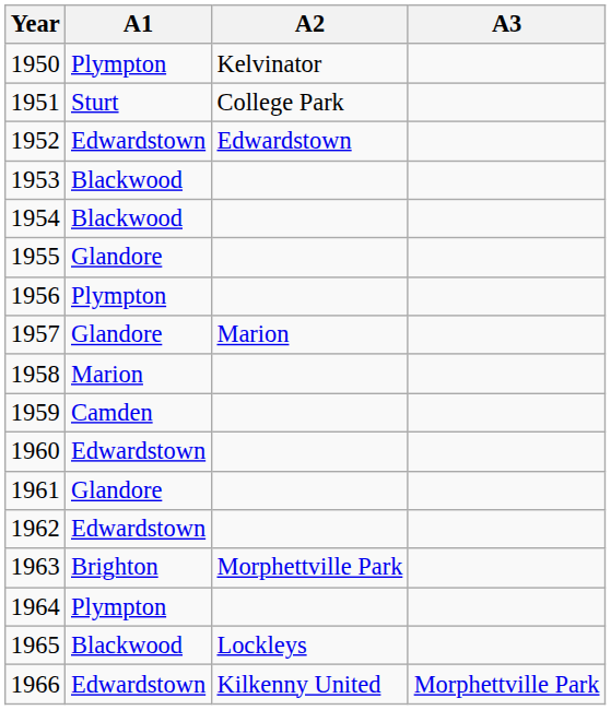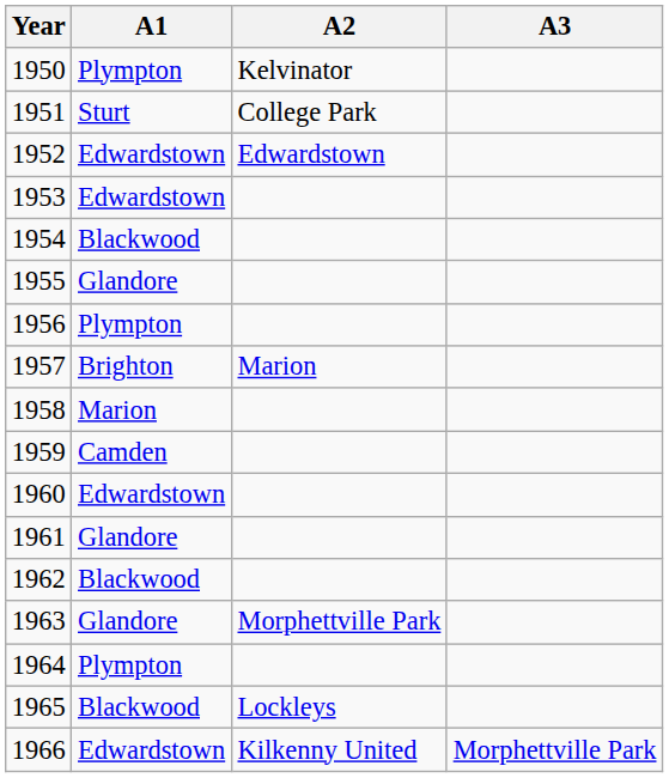 <table class="wikitable">
 <tr>
 <th>Year</th>
 <th>A1</th>
 <th>A2</th>
 <th>A3</th>
 </tr>
 <tr>
 <td>1950</td>
 <td><a href='#'>Plympton</a></td>
 <td>Kelvinator </td>
 <td></td>
 </tr>
 <tr>
 <td>1951</td>
 <td><a href='#'>Sturt</a></td>
 <td>College Park </td>
 <td></td>
 </tr>
 <tr>
 <td>1952</td>
 <td><a href='#'>Edwardstown</a></td>
 <td><a href='#'>Edwardstown</a></td>
 <td></td>
 </tr>
 <tr>
 <td>1953</td>
-<td><a href='#'>Blackwood</a></td>
+<td><a href='#'>Edwardstown</a></td>
 <td></td>
 <td></td>
 </tr>
 <tr>
 <td>1954</td>
 <td><a href='#'>Blackwood</a></td>
 <td></td>
 <td></td>
 </tr>
 <tr>
 <td>1955</td>
 <td><a href='#'>Glandore</a></td>
 <td></td>
 <td></td>
 </tr>
 <tr>
 <td>1956</td>
 <td><a href='#'>Plympton</a></td>
 <td></td>
 <td></td>
 </tr>
 <tr>
 <td>1957</td>
-<td><a href='#'>Glandore</a></td>
+<td><a href='#'>Brighton</a></td>
 <td><a href='#'>Marion</a></td>
 <td></td>
 </tr>
 <tr>
 <td>1958</td>
 <td><a href='#'>Marion</a></td>
 <td></td>
 <td></td>
 </tr>
 <tr>
 <td>1959</td>
 <td><a href='#'>Camden</a></td>
 <td></td>
 <td></td>
 </tr>
 <tr>
 <td>1960</td>
 <td><a href='#'>Edwardstown</a></td>
 <td></td>
 <td></td>
 </tr>
 <tr>
 <td>1961</td>
 <td><a href='#'>Glandore</a></td>
 <td></td>
 <td></td>
 </tr>
 <tr>
 <td>1962</td>
-<td><a href='#'>Edwardstown</a></td>
+<td><a href='#'>Blackwood</a></td>
 <td></td>
 <td></td>
 </tr>
 <tr>
 <td>1963</td>
-<td><a href='#'>Brighton</a></td>
+<td><a href='#'>Glandore</a></td>
 <td><a href='#'>Morphettville Park</a></td>
 <td></td>
 </tr>
 <tr>
 <td>1964</td>
 <td><a href='#'>Plympton</a></td>
 <td></td>
 <td></td>
 </tr>
 <tr>
 <td>1965</td>
 <td><a href='#'>Blackwood</a></td>
 <td><a href='#'>Lockleys</a></td>
 <td></td>
 </tr>
 <tr>
 <td>1966</td>
 <td><a href='#'>Edwardstown</a></td>
 <td><a href='#'>Kilkenny United</a></td>
 <td><a href='#'>Morphettville Park</a></td>
 </tr>
 </table>
